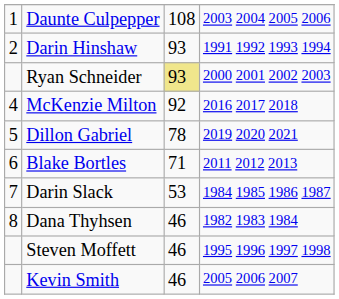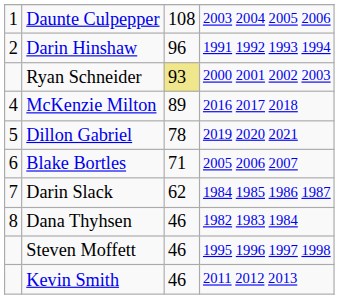 <table class="wikitable">
 <tr>
 </tr>
 <tr>
 <td>1</td>
 <td><a href='#'>Daunte Culpepper</a></td>
 <td><abbr>108</abbr></td>
 <td style="font-size:80%;"><a href='#'>2003</a> <a href='#'>2004</a> <a href='#'>2005</a> <a href='#'>2006</a></td>
 </tr>
 <tr>
 <td>2</td>
 <td><a href='#'>Darin Hinshaw</a></td>
-<td><abbr>93</abbr></td>
+<td><abbr>96</abbr></td>
 <td style="font-size:80%;"><a href='#'>1991</a> <a href='#'>1992</a> <a href='#'>1993</a> <a href='#'>1994</a></td>
 </tr>
 <tr>
 <td></td>
 <td>Ryan Schneider</td>
 <td style="background: khaki;"><abbr>93</abbr></td>
 <td style="font-size:80%;"><a href='#'>2000</a> <a href='#'>2001</a> <a href='#'>2002</a> <a href='#'>2003</a></td>
 </tr>
 <tr>
 <td>4</td>
 <td><a href='#'>McKenzie Milton</a></td>
-<td><abbr>92</abbr></td>
+<td><abbr>89</abbr></td>
 <td style="font-size:80%;"><a href='#'>2016</a> <a href='#'>2017</a> <a href='#'>2018</a></td>
 </tr>
 <tr>
 <td>5</td>
 <td><a href='#'>Dillon Gabriel</a></td>
 <td><abbr>78</abbr></td>
 <td style="font-size:80%;"><a href='#'>2019</a> <a href='#'>2020</a> <a href='#'>2021</a></td>
 </tr>
 <tr>
 <td>6</td>
 <td><a href='#'>Blake Bortles</a></td>
 <td><abbr>71</abbr></td>
-<td style="font-size:80%;"><a href='#'>2011</a> <a href='#'>2012</a> <a href='#'>2013</a></td>
+<td style="font-size:80%;"><a href='#'>2005</a> <a href='#'>2006</a> <a href='#'>2007</a></td>
 </tr>
 <tr>
 <td>7</td>
 <td>Darin Slack</td>
-<td><abbr>53</abbr></td>
+<td><abbr>62</abbr></td>
 <td style="font-size:80%;"><a href='#'>1984</a> <a href='#'>1985</a> <a href='#'>1986</a> <a href='#'>1987</a></td>
 </tr>
 <tr>
 <td>8</td>
 <td>Dana Thyhsen</td>
 <td><abbr>46</abbr></td>
 <td style="font-size:80%;"><a href='#'>1982</a> <a href='#'>1983</a> <a href='#'>1984</a></td>
 </tr>
 <tr>
 <td></td>
 <td>Steven Moffett</td>
 <td><abbr>46</abbr></td>
 <td style="font-size:80%;"><a href='#'>1995</a> <a href='#'>1996</a> <a href='#'>1997</a> <a href='#'>1998</a></td>
 </tr>
 <tr>
 <td></td>
 <td><a href='#'>Kevin Smith</a></td>
 <td><abbr>46</abbr></td>
-<td style="font-size:80%;"><a href='#'>2005</a> <a href='#'>2006</a> <a href='#'>2007</a></td>
+<td style="font-size:80%;"><a href='#'>2011</a> <a href='#'>2012</a> <a href='#'>2013</a></td>
 </tr>
 </table>
